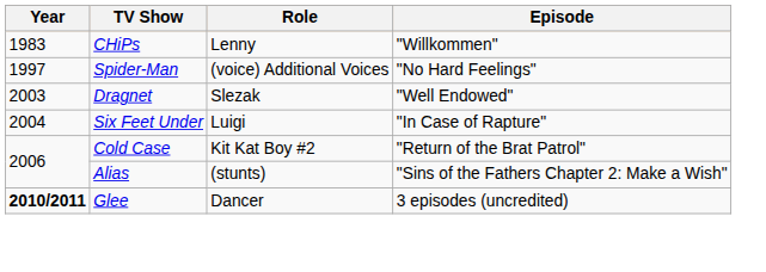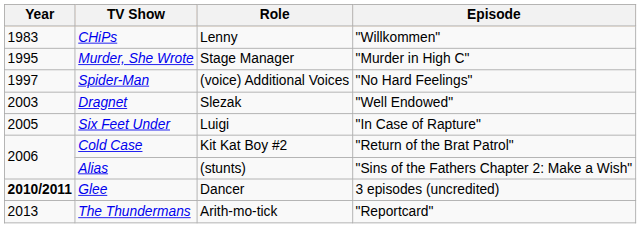 <table class="wikitable">
 <tr style="background:#fc9; text-align:center;">
 <th>Year</th>
 <th>TV Show</th>
 <th>Role</th>
 <th>Episode</th>
 </tr>
 <tr>
 <td>1983</td>
 <td><em><a href='#'>CHiPs</a></em></td>
 <td>Lenny</td>
 <td>"Willkommen"</td>
 </tr>
 <tr>
+<td>1995</td>
+<td><em><a href='#'>Murder, She Wrote</a></em></td>
+<td>Stage Manager</td>
+<td>"Murder in High C"</td>
+</tr>
+<tr>
 <td>1997</td>
 <td><em><a href='#'>Spider-Man</a></em></td>
 <td>(voice) Additional Voices</td>
 <td>"No Hard Feelings"</td>
 </tr>
 <tr>
 <td>2003</td>
 <td><em><a href='#'>Dragnet</a></em></td>
 <td>Slezak</td>
 <td>"Well Endowed"</td>
 </tr>
 <tr>
-<td>2004</td>
+<td>2005</td>
 <td><em><a href='#'>Six Feet Under</a></em></td>
 <td>Luigi</td>
 <td>"In Case of Rapture"</td>
 </tr>
 <tr>
 <td rowspan="2">2006</td>
 <td><em><a href='#'>Cold Case</a></em></td>
 <td>Kit Kat Boy #2</td>
 <td>"Return of the Brat Patrol"</td>
 </tr>
 <tr>
 <td><em><a href='#'>Alias</a></em></td>
 <td>(stunts)</td>
 <td>"Sins of the Fathers Chapter 2: Make a Wish"</td>
 </tr>
 <tr>
 <td><strong>2010/2011</strong></td>
 <td><em><a href='#'>Glee</a></em></td>
 <td>Dancer</td>
 <td>3 episodes (uncredited)</td>
 </tr>
+<tr>
+<td>2013</td>
+<td><em><a href='#'>The Thundermans</a></em></td>
+<td>Arith-mo-tick</td>
+<td>"Reportcard"</td>
+</tr>
 </table>
